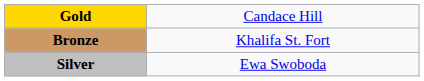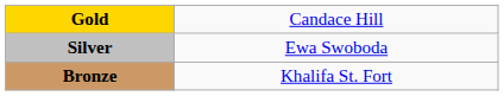 <table class="wikitable" style=" text-align:center; " width="35%">
 <tr>
 <td style="background:gold"><strong>Gold</strong></td>
 <td><a href='#'>Candace Hill</a> <br><small></small></td>
 </tr>
 <tr>
+<td style="background:silver"><strong>Silver</strong></td>
+<td><a href='#'>Ewa Swoboda</a><br><small> </small></td>
+</tr>
+<tr>
 <td style="background:#cc9966"><strong>Bronze</strong></td>
 <td><a href='#'>Khalifa St. Fort</a> <br><small></small></td>
 </tr>
-<tr>
-<td style="background:silver"><strong>Silver</strong></td>
-<td><a href='#'>Ewa Swoboda</a><br><small> </small></td>
-</tr>
 </table>
